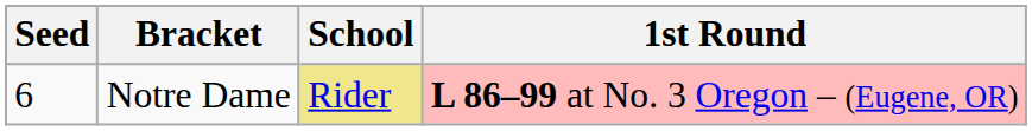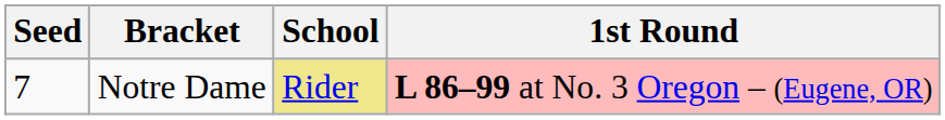 <table class="sortable wikitable" style="white-space:nowrap;">
 <tr>
 <th>Seed</th>
 <th>Bracket</th>
 <th>School</th>
 <th>1st Round</th>
 </tr>
 <tr>
-<td>6</td>
+<td>7</td>
 <td>Notre Dame</td>
 <td style="background: khaki;"><a href='#'>Rider</a></td>
 <td style="background:#fbb;"><strong>L 86–99</strong> at No. 3 <a href='#'>Oregon</a> – <small>(<a href='#'>Eugene, OR</a>)</small></td>
 </tr>
 </table>
